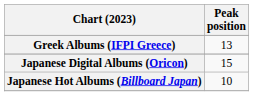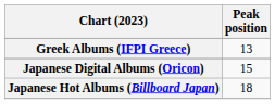 <table class="wikitable sortable plainrowheaders" style="text-align:center">
 <tr>
 <th scope="col">Chart (2023)</th>
 <th scope="col">Peak<br>position</th>
 </tr>
 <tr>
 </tr>
 <tr>
 </tr>
 <tr>
 </tr>
 <tr>
 </tr>
 <tr>
 </tr>
 <tr>
 </tr>
 <tr>
 </tr>
 <tr>
 </tr>
 <tr>
 </tr>
 <tr>
 <th scope="row">Greek Albums (<a href='#'>IFPI Greece</a>)</th>
 <td>13</td>
 </tr>
 <tr>
 </tr>
 <tr>
 </tr>
 <tr>
 </tr>
 <tr>
 </tr>
 <tr>
 <th scope="row">Japanese Digital Albums (<a href='#'>Oricon</a>)</th>
 <td>15</td>
 </tr>
 <tr>
 <th scope="row">Japanese Hot Albums (<em><a href='#'>Billboard Japan</a></em>)</th>
-<td>10</td>
+<td>18</td>
 </tr>
 <tr>
 </tr>
 <tr>
 </tr>
 <tr>
 </tr>
 <tr>
 </tr>
 <tr>
 </tr>
 <tr>
 </tr>
 <tr>
 </tr>
 <tr>
 </tr>
 <tr>
 </tr>
 <tr>
 </tr>
 </table>
